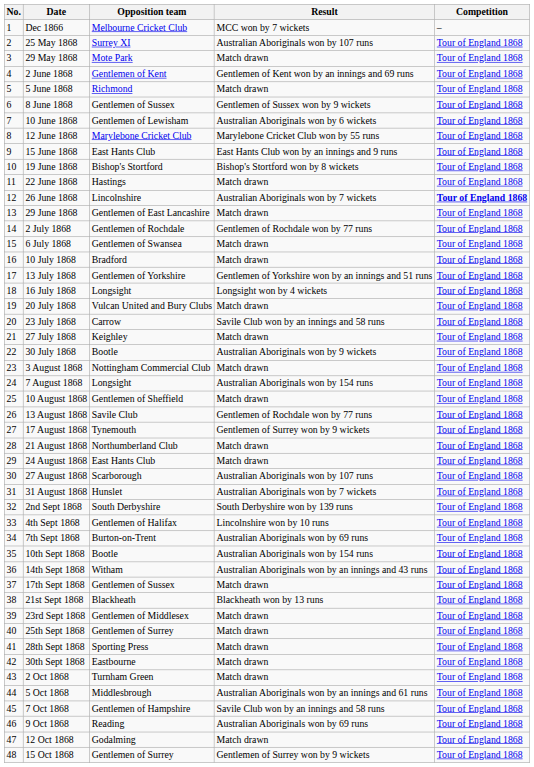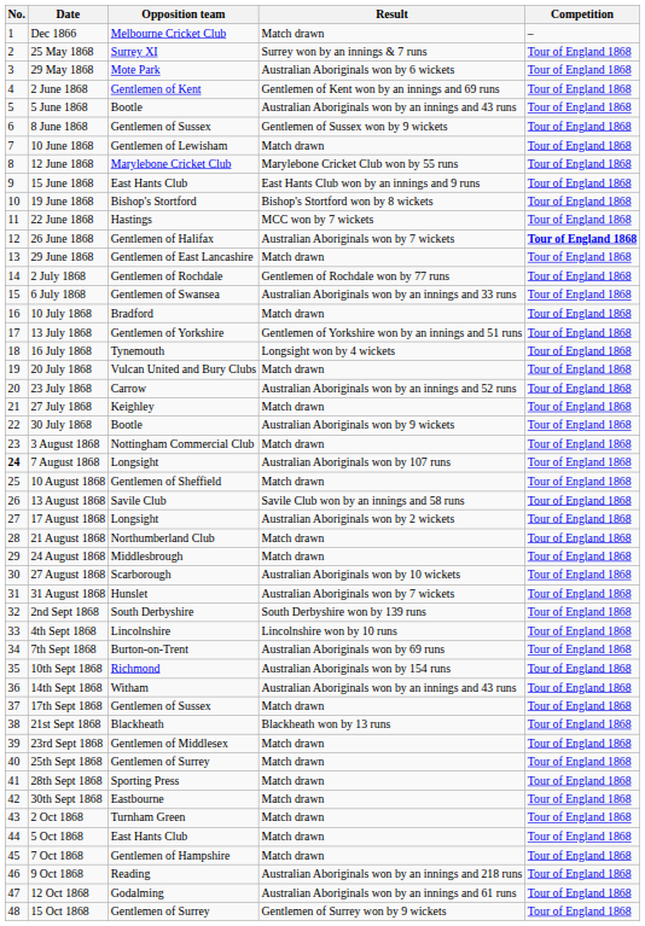 <table class="wikitable">
 <tr>
 <th>No.</th>
 <th>Date</th>
 <th>Opposition team</th>
 <th>Result</th>
 <th>Competition</th>
 </tr>
 <tr>
 <td>1</td>
 <td>Dec 1866</td>
 <td><a href='#'>Melbourne Cricket Club</a></td>
-<td>MCC won by 7 wickets</td>
+<td>Match drawn</td>
 <td>–</td>
 </tr>
 <tr>
 <td>2</td>
 <td>25 May 1868</td>
 <td><a href='#'>Surrey XI</a></td>
-<td>Australian Aboriginals won by 107 runs</td>
+<td>Surrey won by an innings & 7 runs</td>
 <td><a href='#'>Tour of England 1868</a></td>
 </tr>
 <tr>
 <td>3</td>
 <td>29 May 1868</td>
 <td><a href='#'>Mote Park</a></td>
-<td>Match drawn</td>
+<td>Australian Aboriginals won by 6 wickets</td>
 <td><a href='#'>Tour of England 1868</a></td>
 </tr>
 <tr>
 <td>4</td>
 <td>2 June 1868</td>
 <td><a href='#'>Gentlemen of Kent</a></td>
 <td>Gentlemen of Kent won by an innings and 69 runs</td>
 <td><a href='#'>Tour of England 1868</a></td>
 </tr>
 <tr>
 <td>5</td>
 <td>5 June 1868</td>
-<td><a href='#'>Richmond</a></td>
-<td>Match drawn</td>
+<td>Bootle</td>
+<td>Australian Aboriginals won by an innings and 43 runs</td>
 <td><a href='#'>Tour of England 1868</a></td>
 </tr>
 <tr>
 <td>6</td>
 <td>8 June 1868</td>
 <td>Gentlemen of Sussex</td>
 <td>Gentlemen of Sussex won by 9 wickets</td>
 <td><a href='#'>Tour of England 1868</a></td>
 </tr>
 <tr>
 <td>7</td>
 <td>10 June 1868</td>
 <td>Gentlemen of Lewisham</td>
-<td>Australian Aboriginals won by 6 wickets</td>
+<td>Match drawn</td>
 <td><a href='#'>Tour of England 1868</a></td>
 </tr>
 <tr>
 <td>8</td>
 <td>12 June 1868</td>
 <td><a href='#'>Marylebone Cricket Club</a></td>
 <td>Marylebone Cricket Club won by 55 runs</td>
 <td><a href='#'>Tour of England 1868</a></td>
 </tr>
 <tr>
 <td>9</td>
 <td>15 June 1868</td>
 <td>East Hants Club</td>
 <td>East Hants Club won by an innings and 9 runs</td>
 <td><a href='#'>Tour of England 1868</a></td>
 </tr>
 <tr>
 <td>10</td>
 <td>19 June 1868</td>
 <td>Bishop's Stortford</td>
 <td>Bishop's Stortford won by 8 wickets</td>
 <td><a href='#'>Tour of England 1868</a></td>
 </tr>
 <tr>
 <td>11</td>
 <td>22 June 1868</td>
 <td>Hastings</td>
-<td>Match drawn</td>
+<td>MCC won by 7 wickets</td>
 <td><a href='#'>Tour of England 1868</a></td>
 </tr>
 <tr>
 <td>12</td>
 <td>26 June 1868</td>
-<td>Lincolnshire</td>
+<td>Gentlemen of Halifax</td>
 <td>Australian Aboriginals won by 7 wickets</td>
 <td><strong><a href='#'>Tour of England 1868</a></strong></td>
 </tr>
 <tr>
 <td>13</td>
 <td>29 June 1868</td>
 <td>Gentlemen of East Lancashire</td>
 <td>Match drawn</td>
 <td><a href='#'>Tour of England 1868</a></td>
 </tr>
 <tr>
 <td>14</td>
 <td>2 July 1868</td>
 <td>Gentlemen of Rochdale</td>
 <td>Gentlemen of Rochdale won by 77 runs</td>
 <td><a href='#'>Tour of England 1868</a></td>
 </tr>
 <tr>
 <td>15</td>
 <td>6 July 1868</td>
 <td>Gentlemen of Swansea</td>
-<td>Match drawn</td>
+<td>Australian Aboriginals won by an innings and 33 runs</td>
 <td><a href='#'>Tour of England 1868</a></td>
 </tr>
 <tr>
 <td>16</td>
 <td>10 July 1868</td>
 <td>Bradford</td>
 <td>Match drawn</td>
 <td><a href='#'>Tour of England 1868</a></td>
 </tr>
 <tr>
 <td>17</td>
 <td>13 July 1868</td>
 <td>Gentlemen of Yorkshire</td>
 <td>Gentlemen of Yorkshire won by an innings and 51 runs</td>
 <td><a href='#'>Tour of England 1868</a></td>
 </tr>
 <tr>
 <td>18</td>
 <td>16 July 1868</td>
-<td>Longsight</td>
+<td>Tynemouth</td>
 <td>Longsight won by 4 wickets</td>
 <td><a href='#'>Tour of England 1868</a></td>
 </tr>
 <tr>
 <td>19</td>
 <td>20 July 1868</td>
 <td>Vulcan United and Bury Clubs</td>
 <td>Match drawn</td>
 <td><a href='#'>Tour of England 1868</a></td>
 </tr>
 <tr>
 <td>20</td>
 <td>23 July 1868</td>
 <td>Carrow</td>
-<td>Savile Club won by an innings and 58 runs</td>
+<td>Australian Aboriginals won by an innings and 52 runs</td>
 <td><a href='#'>Tour of England 1868</a></td>
 </tr>
 <tr>
 <td>21</td>
 <td>27 July 1868</td>
 <td>Keighley</td>
 <td>Match drawn</td>
 <td><a href='#'>Tour of England 1868</a></td>
 </tr>
 <tr>
 <td>22</td>
 <td>30 July 1868</td>
 <td>Bootle</td>
 <td>Australian Aboriginals won by 9 wickets</td>
 <td><a href='#'>Tour of England 1868</a></td>
 </tr>
 <tr>
 <td>23</td>
 <td>3 August 1868</td>
 <td>Nottingham Commercial Club</td>
 <td>Match drawn</td>
 <td><a href='#'>Tour of England 1868</a></td>
 </tr>
 <tr>
-<td>24</td>
+<td><strong>24</strong></td>
 <td>7 August 1868</td>
 <td>Longsight</td>
-<td>Australian Aboriginals won by 154 runs</td>
+<td>Australian Aboriginals won by 107 runs</td>
 <td><a href='#'>Tour of England 1868</a></td>
 </tr>
 <tr>
 <td>25</td>
 <td>10 August 1868</td>
 <td>Gentlemen of Sheffield</td>
 <td>Match drawn</td>
 <td><a href='#'>Tour of England 1868</a></td>
 </tr>
 <tr>
 <td>26</td>
 <td>13 August 1868</td>
 <td>Savile Club</td>
-<td>Gentlemen of Rochdale won by 77 runs</td>
+<td>Savile Club won by an innings and 58 runs</td>
 <td><a href='#'>Tour of England 1868</a></td>
 </tr>
 <tr>
 <td>27</td>
 <td>17 August 1868</td>
-<td>Tynemouth</td>
-<td>Gentlemen of Surrey won by 9 wickets</td>
+<td>Longsight</td>
+<td>Australian Aboriginals won by 2 wickets</td>
 <td><a href='#'>Tour of England 1868</a></td>
 </tr>
 <tr>
 <td>28</td>
 <td>21 August 1868</td>
 <td>Northumberland Club</td>
 <td>Match drawn</td>
 <td><a href='#'>Tour of England 1868</a></td>
 </tr>
 <tr>
 <td>29</td>
 <td>24 August 1868</td>
-<td>East Hants Club</td>
+<td>Middlesbrough</td>
 <td>Match drawn</td>
 <td><a href='#'>Tour of England 1868</a></td>
 </tr>
 <tr>
 <td>30</td>
 <td>27 August 1868</td>
 <td>Scarborough</td>
-<td>Australian Aboriginals won by 107 runs</td>
+<td>Australian Aboriginals won by 10 wickets</td>
 <td><a href='#'>Tour of England 1868</a></td>
 </tr>
 <tr>
 <td>31</td>
 <td>31 August 1868</td>
 <td>Hunslet</td>
 <td>Australian Aboriginals won by 7 wickets</td>
 <td><a href='#'>Tour of England 1868</a></td>
 </tr>
 <tr>
 <td>32</td>
 <td>2nd Sept 1868</td>
 <td>South Derbyshire</td>
 <td>South Derbyshire won by 139 runs</td>
 <td><a href='#'>Tour of England 1868</a></td>
 </tr>
 <tr>
 <td>33</td>
 <td>4th Sept 1868</td>
-<td>Gentlemen of Halifax</td>
+<td>Lincolnshire</td>
 <td>Lincolnshire won by 10 runs</td>
 <td><a href='#'>Tour of England 1868</a></td>
 </tr>
 <tr>
 <td>34</td>
 <td>7th Sept 1868</td>
 <td>Burton-on-Trent</td>
 <td>Australian Aboriginals won by 69 runs</td>
 <td><a href='#'>Tour of England 1868</a></td>
 </tr>
 <tr>
 <td>35</td>
 <td>10th Sept 1868</td>
-<td>Bootle</td>
+<td><a href='#'>Richmond</a></td>
 <td>Australian Aboriginals won by 154 runs</td>
 <td><a href='#'>Tour of England 1868</a></td>
 </tr>
 <tr>
 <td>36</td>
 <td>14th Sept 1868</td>
 <td>Witham</td>
 <td>Australian Aboriginals won by an innings and 43 runs</td>
 <td><a href='#'>Tour of England 1868</a></td>
 </tr>
 <tr>
 <td>37</td>
 <td>17th Sept 1868</td>
 <td>Gentlemen of Sussex</td>
 <td>Match drawn</td>
 <td><a href='#'>Tour of England 1868</a></td>
 </tr>
 <tr>
 <td>38</td>
 <td>21st Sept 1868</td>
 <td>Blackheath</td>
 <td>Blackheath won by 13 runs</td>
 <td><a href='#'>Tour of England 1868</a></td>
 </tr>
 <tr>
 <td>39</td>
 <td>23rd Sept 1868</td>
 <td>Gentlemen of Middlesex</td>
 <td>Match drawn</td>
 <td><a href='#'>Tour of England 1868</a></td>
 </tr>
 <tr>
 <td>40</td>
 <td>25th Sept 1868</td>
 <td>Gentlemen of Surrey</td>
 <td>Match drawn</td>
 <td><a href='#'>Tour of England 1868</a></td>
 </tr>
 <tr>
 <td>41</td>
 <td>28th Sept 1868</td>
 <td>Sporting Press</td>
 <td>Match drawn</td>
 <td><a href='#'>Tour of England 1868</a></td>
 </tr>
 <tr>
 <td>42</td>
 <td>30th Sept 1868</td>
 <td>Eastbourne</td>
 <td>Match drawn</td>
 <td><a href='#'>Tour of England 1868</a></td>
 </tr>
 <tr>
 <td>43</td>
 <td>2 Oct 1868</td>
 <td>Turnham Green</td>
 <td>Match drawn</td>
 <td><a href='#'>Tour of England 1868</a></td>
 </tr>
 <tr>
 <td>44</td>
 <td>5 Oct 1868</td>
-<td>Middlesbrough</td>
-<td>Australian Aboriginals won by an innings and 61 runs</td>
+<td>East Hants Club</td>
+<td>Match drawn</td>
 <td><a href='#'>Tour of England 1868</a></td>
 </tr>
 <tr>
 <td>45</td>
 <td>7 Oct 1868</td>
 <td>Gentlemen of Hampshire</td>
-<td>Savile Club won by an innings and 58 runs</td>
+<td>Match drawn</td>
 <td><a href='#'>Tour of England 1868</a></td>
 </tr>
 <tr>
 <td>46</td>
 <td>9 Oct 1868</td>
 <td>Reading</td>
-<td>Australian Aboriginals won by 69 runs</td>
+<td>Australian Aboriginals won by an innings and 218 runs</td>
 <td><a href='#'>Tour of England 1868</a></td>
 </tr>
 <tr>
 <td>47</td>
 <td>12 Oct 1868</td>
 <td>Godalming</td>
-<td>Match drawn</td>
+<td>Australian Aboriginals won by an innings and 61 runs</td>
 <td><a href='#'>Tour of England 1868</a></td>
 </tr>
 <tr>
 <td>48</td>
 <td>15 Oct 1868</td>
 <td>Gentlemen of Surrey</td>
 <td>Gentlemen of Surrey won by 9 wickets</td>
 <td><a href='#'>Tour of England 1868</a></td>
 </tr>
 </table>
